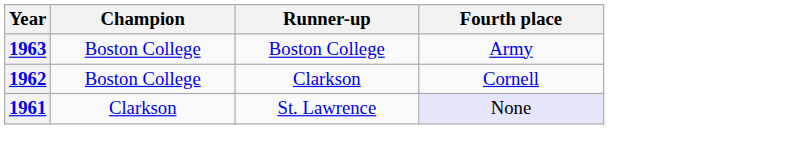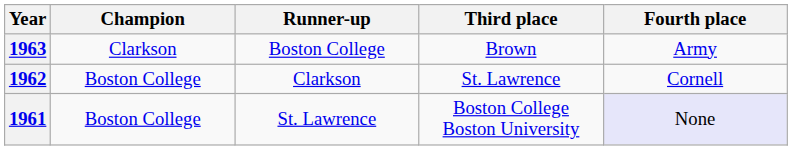 <table class="wikitable" style="text-align:center" cellpadding=2 cellspacing=2>
 <tr>
 <th>Year</th>
 <th scope="col" width="150">Champion</th>
 <th scope="col" width="150">Runner-up</th>
+<th scope="col" width="150">Third place</th>
 <th scope="col" width="150">Fourth place</th>
 </tr>
 <tr>
 <th><a href='#'>1963</a></th>
+<td><a href='#'>Clarkson</a></td>
 <td><a href='#'>Boston College</a></td>
-<td><a href='#'>Boston College</a></td>
+<td><a href='#'>Brown</a></td>
 <td><a href='#'>Army</a></td>
 </tr>
 <tr>
 <th><a href='#'>1962</a></th>
 <td><a href='#'>Boston College</a></td>
 <td><a href='#'>Clarkson</a></td>
+<td><a href='#'>St. Lawrence</a></td>
 <td><a href='#'>Cornell</a></td>
 </tr>
 <tr>
 <th><a href='#'>1961</a></th>
-<td><a href='#'>Clarkson</a></td>
+<td><a href='#'>Boston College</a></td>
 <td><a href='#'>St. Lawrence</a></td>
+<td><a href='#'>Boston College</a><br><a href='#'>Boston University</a></td>
 <td style="background: lavender;">None</td>
 </tr>
 </table>
